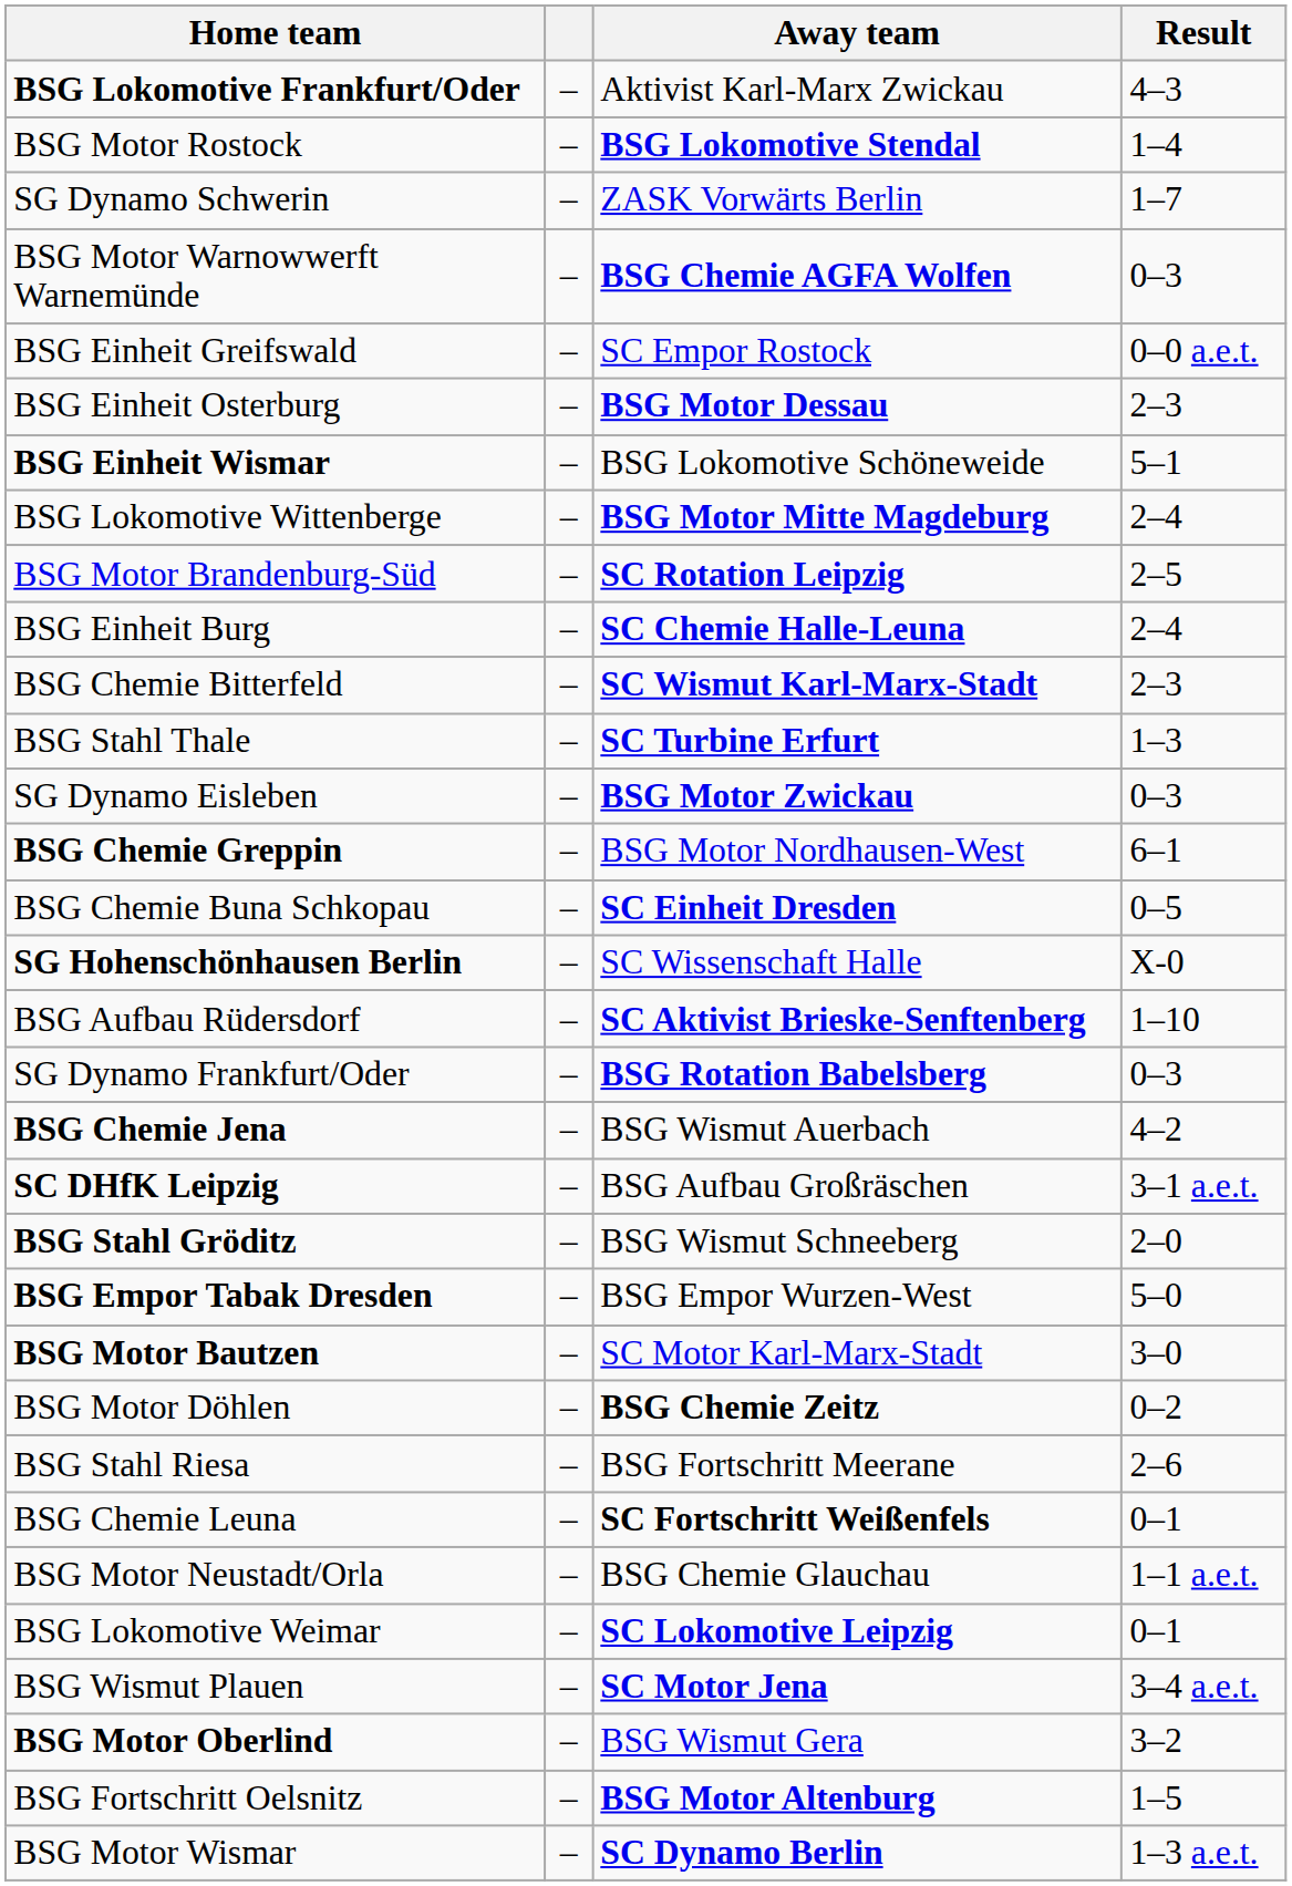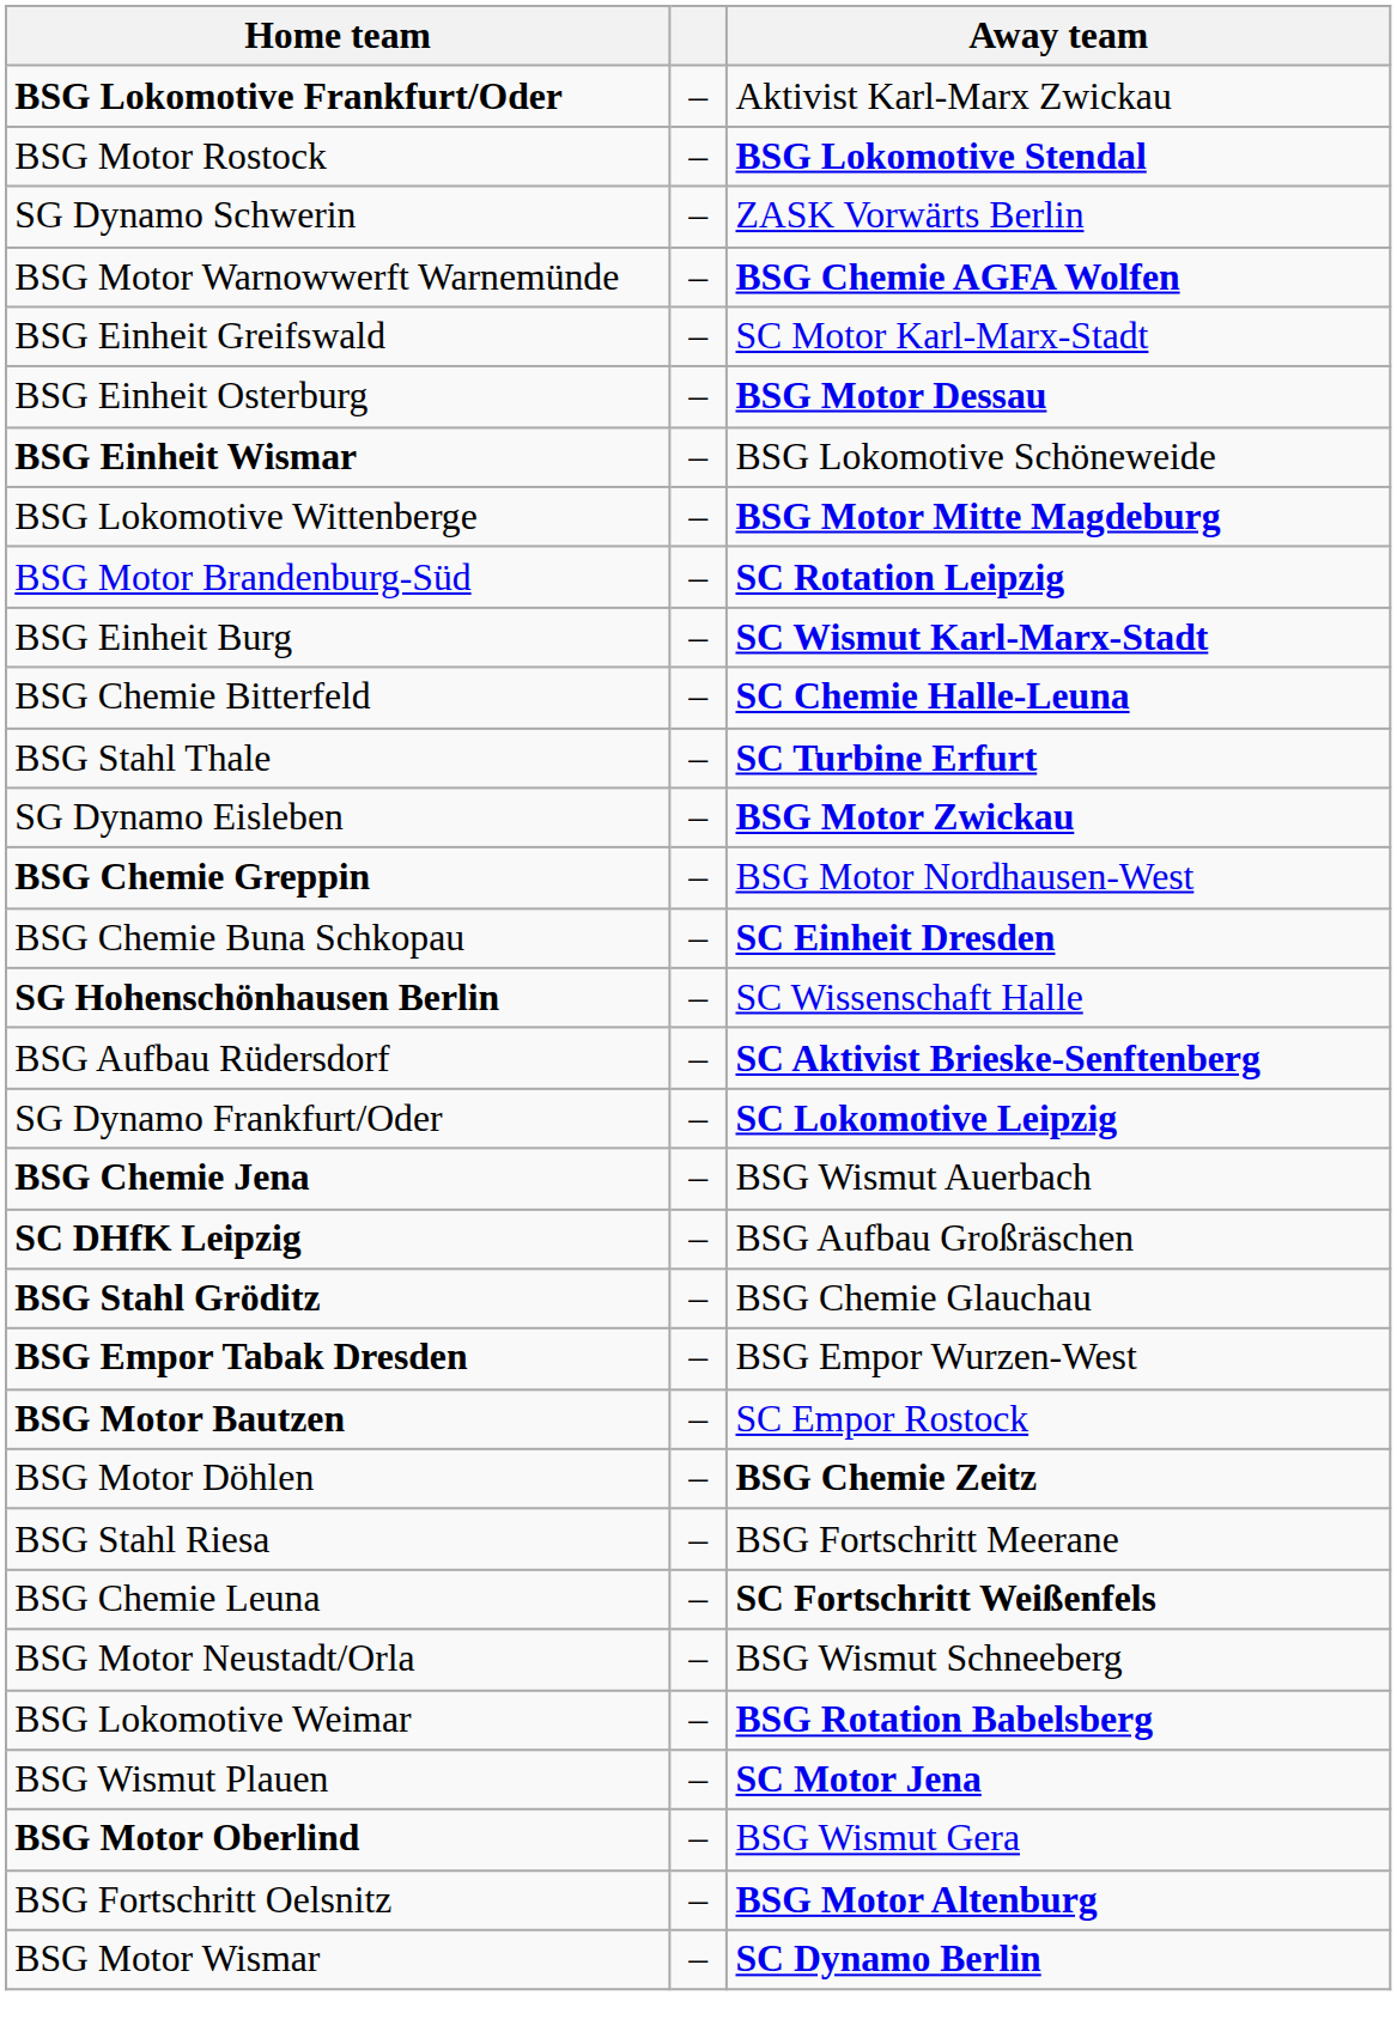 <table class="wikitable" style="width:585px;" border="1">
 <tr>
 <th style="width:250px;" align="left">Home team</th>
 <th style="width:15px;"></th>
 <th style="width:250px;" align="left">Away team</th>
-<th style="width:70px;" align="center;">Result</th>
 </tr>
 <tr>
 <td><strong>BSG Lokomotive Frankfurt/Oder</strong></td>
 <td align="center">–</td>
 <td>Aktivist Karl-Marx Zwickau</td>
-<td>4–3</td>
 </tr>
 <tr>
 <td>BSG Motor Rostock</td>
 <td align="center">–</td>
 <td><strong><a href='#'>BSG Lokomotive Stendal</a></strong></td>
-<td>1–4</td>
 </tr>
 <tr>
 <td>SG Dynamo Schwerin</td>
 <td align="center">–</td>
 <td><a href='#'>ZASK Vorwärts Berlin</a></td>
-<td>1–7</td>
 </tr>
 <tr>
 <td>BSG Motor Warnowwerft Warnemünde</td>
 <td align="center">–</td>
 <td><strong><a href='#'>BSG Chemie AGFA Wolfen</a></strong></td>
-<td>0–3</td>
 </tr>
 <tr>
 <td>BSG Einheit Greifswald</td>
 <td align="center">–</td>
-<td><a href='#'>SC Empor Rostock</a></td>
-<td>0–0 <a href='#'>a.e.t.</a></td>
+<td><a href='#'>SC Motor Karl-Marx-Stadt</a></td>
 </tr>
 <tr>
 <td>BSG Einheit Osterburg</td>
 <td align="center">–</td>
 <td><strong><a href='#'>BSG Motor Dessau</a></strong></td>
-<td>2–3</td>
 </tr>
 <tr>
 <td><strong>BSG Einheit Wismar</strong></td>
 <td align="center">–</td>
 <td>BSG Lokomotive Schöneweide</td>
-<td>5–1</td>
 </tr>
 <tr>
 <td>BSG Lokomotive Wittenberge</td>
 <td align="center">–</td>
 <td><strong><a href='#'>BSG Motor Mitte Magdeburg</a></strong></td>
-<td>2–4</td>
 </tr>
 <tr>
 <td><a href='#'>BSG Motor Brandenburg-Süd</a></td>
 <td align="center">–</td>
 <td><strong><a href='#'>SC Rotation Leipzig</a></strong></td>
-<td>2–5</td>
 </tr>
 <tr>
 <td>BSG Einheit Burg</td>
 <td align="center">–</td>
-<td><strong><a href='#'>SC Chemie Halle-Leuna</a></strong></td>
-<td>2–4</td>
+<td><strong><a href='#'>SC Wismut Karl-Marx-Stadt</a></strong></td>
 </tr>
 <tr>
 <td>BSG Chemie Bitterfeld</td>
 <td align="center">–</td>
-<td><strong><a href='#'>SC Wismut Karl-Marx-Stadt</a></strong></td>
-<td>2–3</td>
+<td><strong><a href='#'>SC Chemie Halle-Leuna</a></strong></td>
 </tr>
 <tr>
 <td>BSG Stahl Thale</td>
 <td align="center">–</td>
 <td><strong><a href='#'>SC Turbine Erfurt</a></strong></td>
-<td>1–3</td>
 </tr>
 <tr>
 <td>SG Dynamo Eisleben</td>
 <td align="center">–</td>
 <td><strong><a href='#'>BSG Motor Zwickau</a></strong></td>
-<td>0–3</td>
 </tr>
 <tr>
 <td><strong>BSG Chemie Greppin</strong></td>
 <td align="center">–</td>
 <td><a href='#'>BSG Motor Nordhausen-West</a></td>
-<td>6–1</td>
 </tr>
 <tr>
 <td>BSG Chemie Buna Schkopau</td>
 <td align="center">–</td>
 <td><strong><a href='#'>SC Einheit Dresden</a></strong></td>
-<td>0–5</td>
 </tr>
 <tr>
 <td><strong>SG Hohenschönhausen Berlin</strong></td>
 <td align="center">–</td>
 <td><a href='#'>SC Wissenschaft Halle</a></td>
-<td>X-0 </td>
 </tr>
 <tr>
 <td>BSG Aufbau Rüdersdorf</td>
 <td align="center">–</td>
 <td><strong><a href='#'>SC Aktivist Brieske-Senftenberg</a></strong></td>
-<td>1–10</td>
 </tr>
 <tr>
 <td>SG Dynamo Frankfurt/Oder</td>
 <td align="center">–</td>
-<td><strong><a href='#'>BSG Rotation Babelsberg</a></strong></td>
-<td>0–3</td>
+<td><strong><a href='#'>SC Lokomotive Leipzig</a></strong></td>
 </tr>
 <tr>
 <td><strong>BSG Chemie Jena</strong></td>
 <td align="center">–</td>
 <td>BSG Wismut Auerbach</td>
-<td>4–2</td>
 </tr>
 <tr>
 <td><strong>SC DHfK Leipzig</strong></td>
 <td align="center">–</td>
 <td>BSG Aufbau Großräschen</td>
-<td>3–1 <a href='#'>a.e.t.</a></td>
 </tr>
 <tr>
 <td><strong>BSG Stahl Gröditz</strong></td>
 <td align="center">–</td>
-<td>BSG Wismut Schneeberg</td>
-<td>2–0</td>
+<td>BSG Chemie Glauchau</td>
 </tr>
 <tr>
 <td><strong>BSG Empor Tabak Dresden</strong></td>
 <td align="center">–</td>
 <td>BSG Empor Wurzen-West</td>
-<td>5–0</td>
 </tr>
 <tr>
 <td><strong>BSG Motor Bautzen</strong></td>
 <td align="center">–</td>
-<td><a href='#'>SC Motor Karl-Marx-Stadt</a></td>
-<td>3–0</td>
+<td><a href='#'>SC Empor Rostock</a></td>
 </tr>
 <tr>
 <td>BSG Motor Döhlen</td>
 <td align="center">–</td>
 <td><strong>BSG Chemie Zeitz</strong></td>
-<td>0–2</td>
 </tr>
 <tr>
 <td>BSG Stahl Riesa</td>
 <td align="center">–</td>
 <td>BSG Fortschritt Meerane</td>
-<td>2–6</td>
 </tr>
 <tr>
 <td>BSG Chemie Leuna</td>
 <td align="center">–</td>
 <td><strong>SC Fortschritt Weißenfels</strong></td>
-<td>0–1</td>
 </tr>
 <tr>
 <td>BSG Motor Neustadt/Orla</td>
 <td align="center">–</td>
-<td>BSG Chemie Glauchau</td>
-<td>1–1 <a href='#'>a.e.t.</a></td>
+<td>BSG Wismut Schneeberg</td>
 </tr>
 <tr>
 <td>BSG Lokomotive Weimar</td>
 <td align="center">–</td>
-<td><strong><a href='#'>SC Lokomotive Leipzig</a></strong></td>
-<td>0–1</td>
+<td><strong><a href='#'>BSG Rotation Babelsberg</a></strong></td>
 </tr>
 <tr>
 <td>BSG Wismut Plauen</td>
 <td align="center">–</td>
 <td><strong><a href='#'>SC Motor Jena</a></strong></td>
-<td>3–4 <a href='#'>a.e.t.</a></td>
 </tr>
 <tr>
 <td><strong>BSG Motor Oberlind</strong></td>
 <td align="center">–</td>
 <td><a href='#'>BSG Wismut Gera</a></td>
-<td>3–2</td>
 </tr>
 <tr>
 <td>BSG Fortschritt Oelsnitz</td>
 <td align="center">–</td>
 <td><strong><a href='#'>BSG Motor Altenburg</a></strong></td>
-<td>1–5</td>
 </tr>
 <tr>
 <td>BSG Motor Wismar</td>
 <td align="center">–</td>
 <td><strong><a href='#'>SC Dynamo Berlin</a></strong></td>
-<td>1–3 <a href='#'>a.e.t.</a></td>
 </tr>
 </table>
